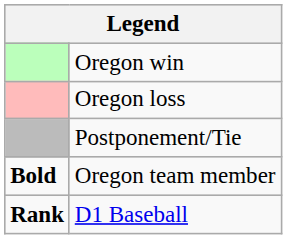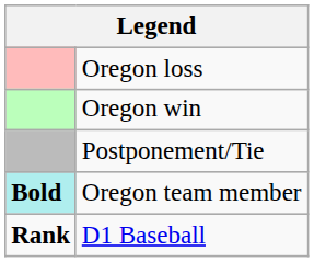 <table class="wikitable" style="font-size:90%">
 <tr>
 <th colspan="2">Legend</th>
+</tr>
+<tr>
+<td bgcolor="#ffbbbb"> </td>
+<td>Oregon loss</td>
 </tr>
 <tr>
 <td bgcolor="#bbffbb"> </td>
 <td>Oregon win</td>
 </tr>
 <tr>
-<td bgcolor="#ffbbbb"> </td>
-<td>Oregon loss</td>
-</tr>
-<tr>
 <td bgcolor="#bbbbbb"> </td>
 <td>Postponement/Tie</td>
 </tr>
 <tr>
-<td><strong>Bold</strong></td>
+<td style="background: paleturquoise;"><strong>Bold</strong></td>
 <td>Oregon team member</td>
 </tr>
 <tr>
 <td><strong>Rank</strong></td>
 <td><a href='#'>D1 Baseball</a></td>
 </tr>
 </table>
